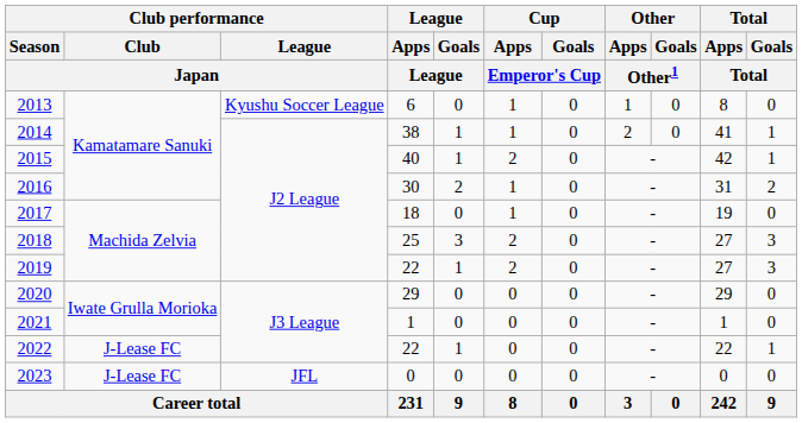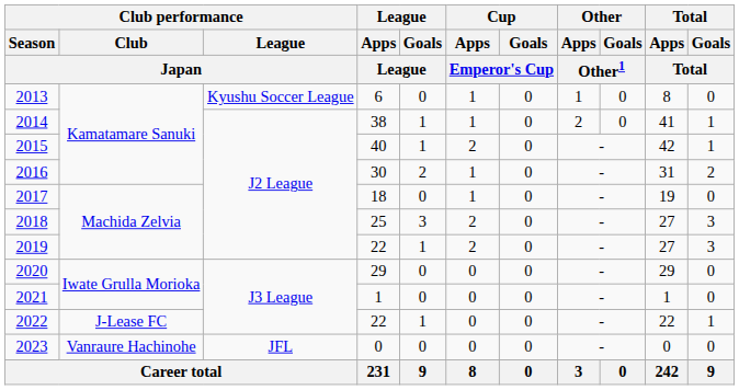 <table class="wikitable" style="text-align:center;">
 <tr>
 <th colspan=3>Club performance</th>
 <th colspan=2>League</th>
 <th colspan=2>Cup</th>
 <th colspan=2>Other</th>
 <th colspan=2>Total</th>
 </tr>
 <tr>
 <th>Season</th>
 <th>Club</th>
 <th>League</th>
 <th>Apps</th>
 <th>Goals</th>
 <th>Apps</th>
 <th>Goals</th>
 <th>Apps</th>
 <th>Goals</th>
 <th>Apps</th>
 <th>Goals</th>
 </tr>
 <tr>
 <th colspan=3>Japan</th>
 <th colspan=2>League</th>
 <th colspan=2><a href='#'>Emperor's Cup</a></th>
 <th colspan="2">Other<sup><a href='#'>1</a></sup></th>
 <th colspan=2>Total</th>
 </tr>
 <tr>
 <td><a href='#'>2013</a></td>
 <td rowspan="4"><a href='#'>Kamatamare Sanuki</a></td>
 <td><a href='#'>Kyushu Soccer League</a></td>
 <td>6</td>
 <td>0</td>
 <td>1</td>
 <td>0</td>
 <td>1</td>
 <td>0</td>
 <td>8</td>
 <td>0</td>
 </tr>
 <tr>
 <td><a href='#'>2014</a></td>
 <td rowspan="6"><a href='#'>J2 League</a></td>
 <td>38</td>
 <td>1</td>
 <td>1</td>
 <td>0</td>
 <td>2</td>
 <td>0</td>
 <td>41</td>
 <td>1</td>
 </tr>
 <tr>
 <td><a href='#'>2015</a></td>
 <td>40</td>
 <td>1</td>
 <td>2</td>
 <td>0</td>
 <td colspan="2">-</td>
 <td>42</td>
 <td>1</td>
 </tr>
 <tr>
 <td><a href='#'>2016</a></td>
 <td>30</td>
 <td>2</td>
 <td>1</td>
 <td>0</td>
 <td colspan="2">-</td>
 <td>31</td>
 <td>2</td>
 </tr>
 <tr>
 <td><a href='#'>2017</a></td>
 <td rowspan="3"><a href='#'>Machida Zelvia</a></td>
 <td>18</td>
 <td>0</td>
 <td>1</td>
 <td>0</td>
 <td colspan="2">-</td>
 <td>19</td>
 <td>0</td>
 </tr>
 <tr>
 <td><a href='#'>2018</a></td>
 <td>25</td>
 <td>3</td>
 <td>2</td>
 <td>0</td>
 <td colspan="2">-</td>
 <td>27</td>
 <td>3</td>
 </tr>
 <tr>
 <td><a href='#'>2019</a></td>
 <td>22</td>
 <td>1</td>
 <td>2</td>
 <td>0</td>
 <td colspan="2">-</td>
 <td>27</td>
 <td>3</td>
 </tr>
 <tr>
 <td><a href='#'>2020</a></td>
 <td rowspan="2"><a href='#'>Iwate Grulla Morioka</a></td>
 <td rowspan="3"><a href='#'>J3 League</a></td>
 <td>29</td>
 <td>0</td>
 <td>0</td>
 <td>0</td>
 <td colspan="2">-</td>
 <td>29</td>
 <td>0</td>
 </tr>
 <tr>
 <td><a href='#'>2021</a></td>
 <td>1</td>
 <td>0</td>
 <td>0</td>
 <td>0</td>
 <td colspan="2">-</td>
 <td>1</td>
 <td>0</td>
 </tr>
 <tr>
 <td><a href='#'>2022</a></td>
 <td><a href='#'>J-Lease FC</a></td>
 <td>22</td>
 <td>1</td>
 <td>0</td>
 <td>0</td>
 <td colspan="2">-</td>
 <td>22</td>
 <td>1</td>
 </tr>
 <tr>
 <td><a href='#'>2023</a></td>
-<td><a href='#'>J-Lease FC</a></td>
+<td><a href='#'>Vanraure Hachinohe</a></td>
 <td><a href='#'>JFL</a></td>
 <td>0</td>
 <td>0</td>
 <td>0</td>
 <td>0</td>
 <td colspan="2">-</td>
 <td>0</td>
 <td>0</td>
 </tr>
 <tr>
 <th colspan=3>Career total</th>
 <th>231</th>
 <th>9</th>
 <th>8</th>
 <th>0</th>
 <th>3</th>
 <th>0</th>
 <th>242</th>
 <th>9</th>
 </tr>
 </table>
